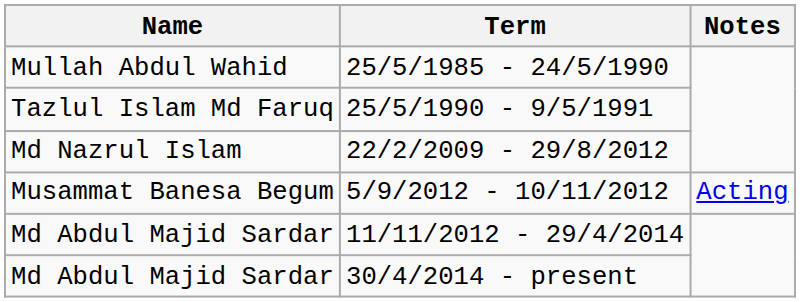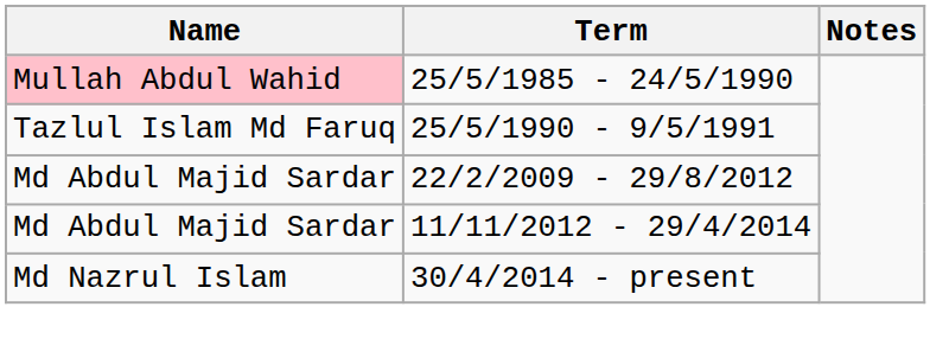 <table class="wikitable">
 <tr>
 <th>Name</th>
 <th>Term</th>
 <th>Notes</th>
 </tr>
 <tr>
-<td>Mullah Abdul Wahid</td>
+<td style="background: pink;">Mullah Abdul Wahid</td>
 <td>25/5/1985 - 24/5/1990</td>
 </tr>
 <tr>
 <td>Tazlul Islam Md Faruq</td>
 <td>25/5/1990 - 9/5/1991</td>
 </tr>
 <tr>
-<td>Md Nazrul Islam</td>
+<td>Md Abdul Majid Sardar</td>
 <td>22/2/2009 - 29/8/2012</td>
-</tr>
-<tr>
-<td>Musammat Banesa Begum</td>
-<td>5/9/2012 - 10/11/2012</td>
-<td><a href='#'>Acting</a></td>
 </tr>
 <tr>
 <td>Md Abdul Majid Sardar</td>
 <td>11/11/2012 - 29/4/2014</td>
 </tr>
 <tr>
-<td>Md Abdul Majid Sardar</td>
+<td>Md Nazrul Islam</td>
 <td>30/4/2014 - present</td>
 </tr>
 </table>
